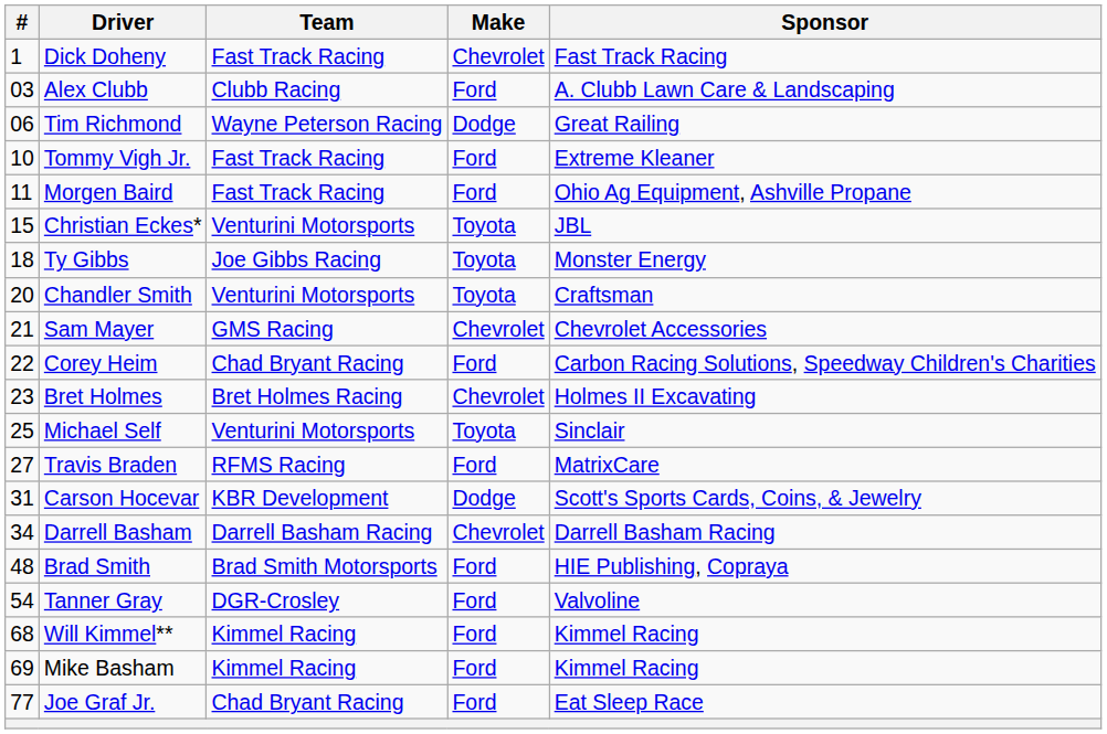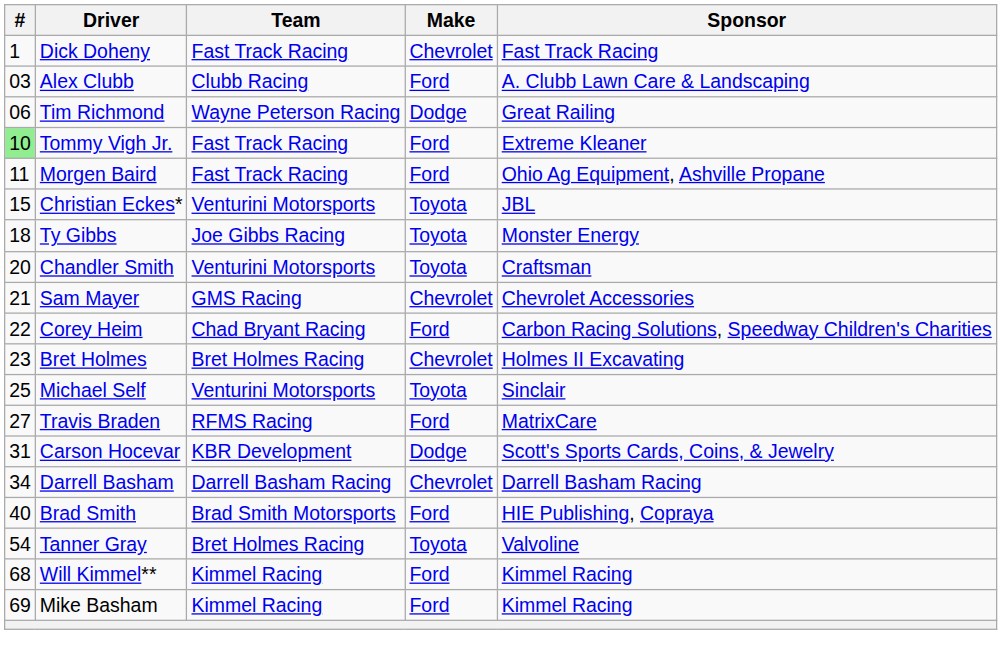 <table class="wikitable" style="font-size:95%">
 <tr>
 <th>#</th>
 <th>Driver</th>
 <th>Team</th>
 <th>Make</th>
 <th>Sponsor</th>
 </tr>
 <tr>
 <td>1</td>
 <td><a href='#'>Dick Doheny</a></td>
 <td><a href='#'>Fast Track Racing</a></td>
 <td><a href='#'>Chevrolet</a></td>
 <td><a href='#'>Fast Track Racing</a></td>
 </tr>
 <tr>
 <td>03</td>
 <td><a href='#'>Alex Clubb</a></td>
 <td><a href='#'>Clubb Racing</a></td>
 <td><a href='#'>Ford</a></td>
 <td><a href='#'>A. Clubb Lawn Care & Landscaping</a></td>
 </tr>
 <tr>
 <td>06</td>
 <td><a href='#'>Tim Richmond</a></td>
 <td><a href='#'>Wayne Peterson Racing</a></td>
 <td><a href='#'>Dodge</a></td>
 <td><a href='#'>Great Railing</a></td>
 </tr>
 <tr>
-<td>10</td>
+<td style="background: lightgreen;">10</td>
 <td><a href='#'>Tommy Vigh Jr.</a></td>
 <td><a href='#'>Fast Track Racing</a></td>
 <td><a href='#'>Ford</a></td>
 <td><a href='#'>Extreme Kleaner</a></td>
 </tr>
 <tr>
 <td>11</td>
 <td><a href='#'>Morgen Baird</a></td>
 <td><a href='#'>Fast Track Racing</a></td>
 <td><a href='#'>Ford</a></td>
 <td><a href='#'>Ohio Ag Equipment</a>, <a href='#'>Ashville Propane</a></td>
 </tr>
 <tr>
 <td>15</td>
 <td><a href='#'>Christian Eckes</a>*</td>
 <td><a href='#'>Venturini Motorsports</a></td>
 <td><a href='#'>Toyota</a></td>
 <td><a href='#'>JBL</a></td>
 </tr>
 <tr>
 <td>18</td>
 <td><a href='#'>Ty Gibbs</a></td>
 <td><a href='#'>Joe Gibbs Racing</a></td>
 <td><a href='#'>Toyota</a></td>
 <td><a href='#'>Monster Energy</a></td>
 </tr>
 <tr>
 <td>20</td>
 <td><a href='#'>Chandler Smith</a></td>
 <td><a href='#'>Venturini Motorsports</a></td>
 <td><a href='#'>Toyota</a></td>
 <td><a href='#'>Craftsman</a></td>
 </tr>
 <tr>
 <td>21</td>
 <td><a href='#'>Sam Mayer</a></td>
 <td><a href='#'>GMS Racing</a></td>
 <td><a href='#'>Chevrolet</a></td>
 <td><a href='#'>Chevrolet Accessories</a></td>
 </tr>
 <tr>
 <td>22</td>
 <td><a href='#'>Corey Heim</a></td>
 <td><a href='#'>Chad Bryant Racing</a></td>
 <td><a href='#'>Ford</a></td>
 <td><a href='#'>Carbon Racing Solutions</a>, <a href='#'>Speedway Children's Charities</a></td>
 </tr>
 <tr>
 <td>23</td>
 <td><a href='#'>Bret Holmes</a></td>
 <td><a href='#'>Bret Holmes Racing</a></td>
 <td><a href='#'>Chevrolet</a></td>
 <td><a href='#'>Holmes II Excavating</a></td>
 </tr>
 <tr>
 <td>25</td>
 <td><a href='#'>Michael Self</a></td>
 <td><a href='#'>Venturini Motorsports</a></td>
 <td><a href='#'>Toyota</a></td>
 <td><a href='#'>Sinclair</a></td>
 </tr>
 <tr>
 <td>27</td>
 <td><a href='#'>Travis Braden</a></td>
 <td><a href='#'>RFMS Racing</a></td>
 <td><a href='#'>Ford</a></td>
 <td><a href='#'>MatrixCare</a></td>
 </tr>
 <tr>
 <td>31</td>
 <td><a href='#'>Carson Hocevar</a></td>
 <td><a href='#'>KBR Development</a></td>
 <td><a href='#'>Dodge</a></td>
 <td><a href='#'>Scott's Sports Cards, Coins, & Jewelry</a></td>
 </tr>
 <tr>
 <td>34</td>
 <td><a href='#'>Darrell Basham</a></td>
 <td><a href='#'>Darrell Basham Racing</a></td>
 <td><a href='#'>Chevrolet</a></td>
 <td><a href='#'>Darrell Basham Racing</a></td>
 </tr>
 <tr>
-<td>48</td>
+<td>40</td>
 <td><a href='#'>Brad Smith</a></td>
 <td><a href='#'>Brad Smith Motorsports</a></td>
 <td><a href='#'>Ford</a></td>
 <td><a href='#'>HIE Publishing</a>, <a href='#'>Copraya</a></td>
 </tr>
 <tr>
 <td>54</td>
 <td><a href='#'>Tanner Gray</a></td>
-<td><a href='#'>DGR-Crosley</a></td>
-<td><a href='#'>Ford</a></td>
+<td><a href='#'>Bret Holmes Racing</a></td>
+<td><a href='#'>Toyota</a></td>
 <td><a href='#'>Valvoline</a></td>
 </tr>
 <tr>
 <td>68</td>
 <td><a href='#'>Will Kimmel</a>**</td>
 <td><a href='#'>Kimmel Racing</a></td>
 <td><a href='#'>Ford</a></td>
 <td><a href='#'>Kimmel Racing</a></td>
 </tr>
 <tr>
 <td>69</td>
 <td>Mike Basham</td>
 <td><a href='#'>Kimmel Racing</a></td>
 <td><a href='#'>Ford</a></td>
 <td><a href='#'>Kimmel Racing</a></td>
 </tr>
 <tr>
-<td>77</td>
-<td><a href='#'>Joe Graf Jr.</a></td>
-<td><a href='#'>Chad Bryant Racing</a></td>
-<td><a href='#'>Ford</a></td>
-<td><a href='#'>Eat Sleep Race</a></td>
-</tr>
-<tr>
 <th colspan="5"></th>
 </tr>
 </table>
